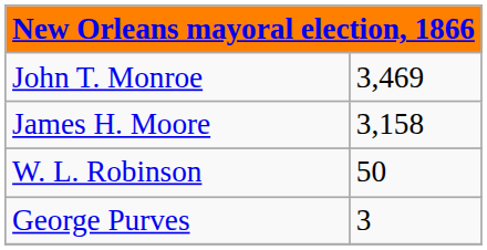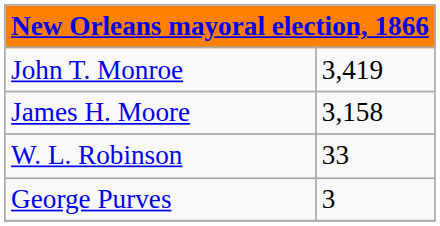 <table class="wikitable">
 <tr>
 <th colspan="7" style="background-color:#FF7F00;text-align:center;"><a href='#'>New Orleans mayoral election, 1866</a></th>
 </tr>
 <tr>
 <td><a href='#'>John T. Monroe</a></td>
-<td>3,469</td>
+<td>3,419</td>
 </tr>
 <tr>
 <td><a href='#'>James H. Moore</a></td>
 <td>3,158</td>
 </tr>
 <tr>
 <td><a href='#'>W. L. Robinson</a></td>
-<td>50</td>
+<td>33</td>
 </tr>
 <tr>
 <td><a href='#'>George Purves</a></td>
 <td>3</td>
 </tr>
 <tr>
 </tr>
 </table>
